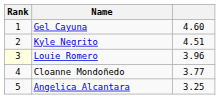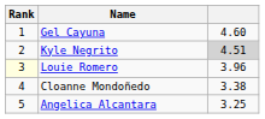 <table class="wikitable" style="font-size:90%">
 <tr>
 <th width=30>Rank</th>
 <th width=180>Name</th>
 <th width=50></th>
 </tr>
 <tr>
 <td style="text-align:center">1</td>
 <td><a href='#'>Gel Cayuna</a></td>
 <td style="text-align:center">4.60</td>
 </tr>
 <tr>
 <td style="text-align:center">2</td>
 <td><a href='#'>Kyle Negrito</a></td>
-<td style="text-align:center">4.51</td>
+<td style="background: lightgrey; text-align:center">4.51</td>
 </tr>
 <tr>
 <td style="background: lightyellow; text-align:center">3</td>
 <td><a href='#'>Louie Romero</a></td>
 <td style="text-align:center">3.96</td>
 </tr>
 <tr>
 <td style="text-align:center">4</td>
 <td>Cloanne Mondoñedo</td>
-<td style="text-align:center">3.77</td>
+<td style="text-align:center">3.38</td>
 </tr>
 <tr>
 <td style="text-align:center">5</td>
 <td><a href='#'>Angelica Alcantara</a></td>
 <td style="text-align:center">3.25</td>
 </tr>
 </table>
